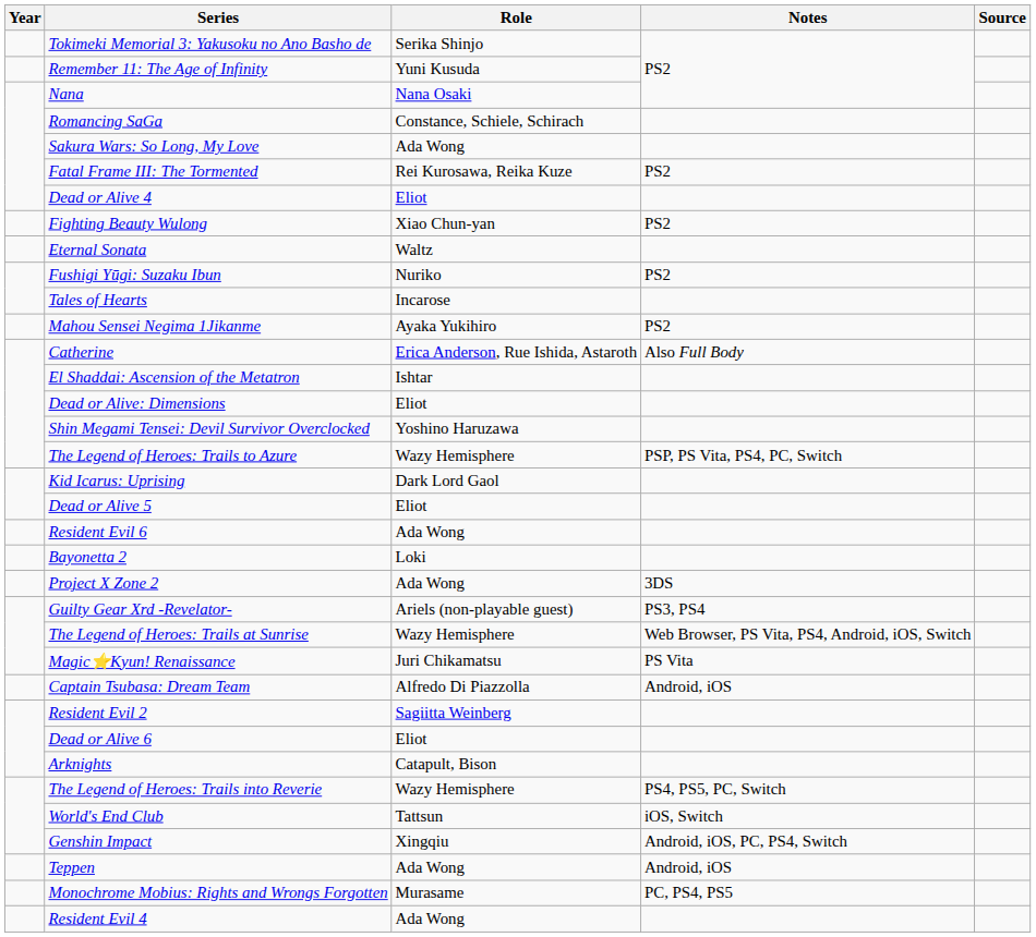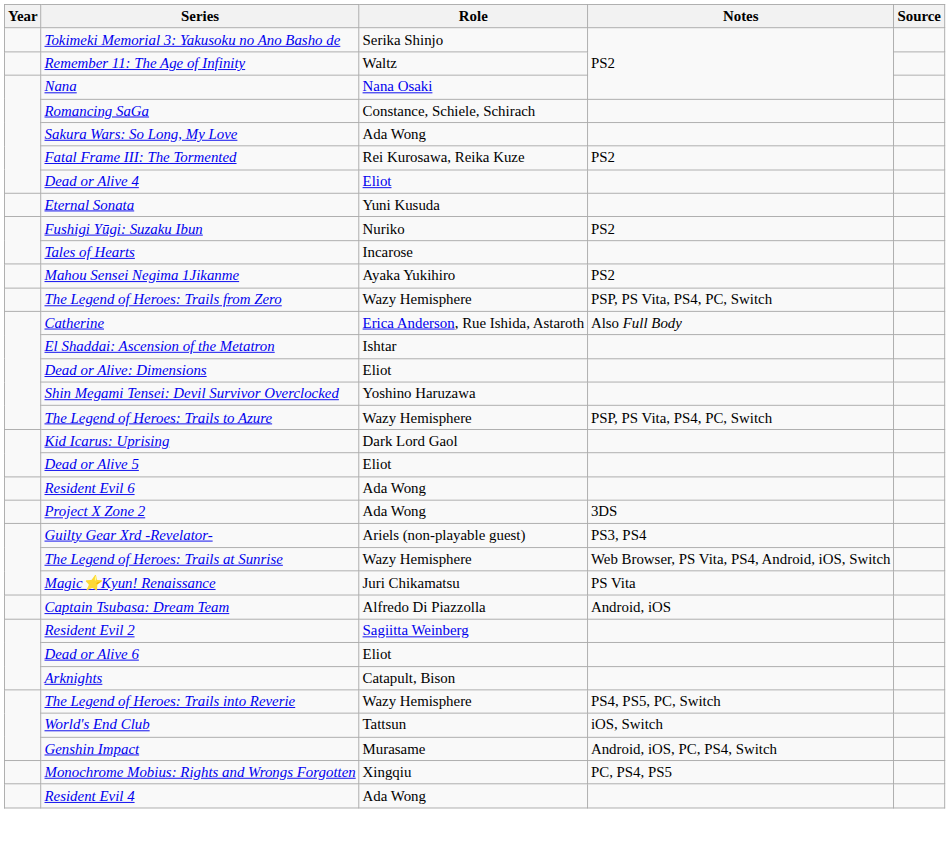 <table class="wikitable sortable plainrowheaders">
 <tr>
 <th>Year</th>
 <th>Series</th>
 <th>Role</th>
 <th class="unsortable">Notes</th>
 <th class="unsortable">Source</th>
 </tr>
 <tr>
 <td></td>
 <td><em><a href='#'>Tokimeki Memorial 3: Yakusoku no Ano Basho de</a></em></td>
 <td>Serika Shinjo</td>
 <td rowspan="3">PS2</td>
 <td></td>
 </tr>
 <tr>
 <td></td>
 <td><em><a href='#'>Remember 11: The Age of Infinity</a></em></td>
-<td>Yuni Kusuda</td>
+<td>Waltz</td>
 <td></td>
 </tr>
 <tr>
 <td rowspan="5"></td>
 <td><em><a href='#'>Nana</a></em></td>
 <td><a href='#'>Nana Osaki</a></td>
 <td></td>
 </tr>
 <tr>
 <td><em><a href='#'>Romancing SaGa</a></em></td>
 <td>Constance, Schiele, Schirach</td>
 <td></td>
 <td></td>
 </tr>
 <tr>
 <td><em><a href='#'>Sakura Wars: So Long, My Love</a></em></td>
 <td>Ada Wong</td>
 <td></td>
 <td></td>
 </tr>
 <tr>
 <td><em><a href='#'>Fatal Frame III: The Tormented</a></em></td>
 <td>Rei Kurosawa, Reika Kuze</td>
 <td>PS2</td>
 <td></td>
 </tr>
 <tr>
 <td><em><a href='#'>Dead or Alive 4</a></em></td>
 <td><a href='#'>Eliot</a></td>
 <td></td>
 <td></td>
 </tr>
 <tr>
 <td></td>
-<td><em><a href='#'>Fighting Beauty Wulong</a></em></td>
-<td>Xiao Chun-yan</td>
-<td>PS2</td>
-<td></td>
-</tr>
-<tr>
-<td></td>
 <td><em><a href='#'>Eternal Sonata</a></em></td>
-<td>Waltz</td>
+<td>Yuni Kusuda</td>
 <td></td>
 <td></td>
 </tr>
 <tr>
 <td rowspan="2"></td>
 <td><em><a href='#'>Fushigi Yūgi: Suzaku Ibun</a></em></td>
 <td>Nuriko</td>
 <td>PS2</td>
 <td></td>
 </tr>
 <tr>
 <td><em><a href='#'>Tales of Hearts</a></em></td>
 <td>Incarose</td>
 <td></td>
 <td></td>
 </tr>
 <tr>
 <td></td>
 <td><em><a href='#'>Mahou Sensei Negima 1Jikanme</a> </em></td>
 <td>Ayaka Yukihiro</td>
 <td>PS2</td>
+<td></td>
+</tr>
+<tr>
+<td></td>
+<td><em><a href='#'>The Legend of Heroes: Trails from Zero</a></em></td>
+<td>Wazy Hemisphere</td>
+<td>PSP, PS Vita, PS4, PC, Switch</td>
 <td></td>
 </tr>
 <tr>
 <td rowspan="5"></td>
 <td><em><a href='#'>Catherine</a></em></td>
 <td><a href='#'>Erica Anderson</a>, Rue Ishida, Astaroth</td>
 <td>Also <em>Full Body</em></td>
 <td></td>
 </tr>
 <tr>
 <td><em><a href='#'>El Shaddai: Ascension of the Metatron</a></em></td>
 <td>Ishtar</td>
 <td></td>
 <td></td>
 </tr>
 <tr>
 <td><em><a href='#'>Dead or Alive: Dimensions</a></em></td>
 <td>Eliot</td>
 <td></td>
 <td></td>
 </tr>
 <tr>
 <td><em><a href='#'>Shin Megami Tensei: Devil Survivor Overclocked</a></em></td>
 <td>Yoshino Haruzawa</td>
 <td></td>
 <td></td>
 </tr>
 <tr>
 <td><em><a href='#'>The Legend of Heroes: Trails to Azure</a></em></td>
 <td>Wazy Hemisphere</td>
 <td>PSP, PS Vita, PS4, PC, Switch</td>
 <td></td>
 </tr>
 <tr>
 <td rowspan="2"></td>
 <td><em><a href='#'>Kid Icarus: Uprising</a></em></td>
 <td>Dark Lord Gaol</td>
 <td></td>
 <td></td>
 </tr>
 <tr>
 <td><em><a href='#'>Dead or Alive 5</a></em></td>
 <td>Eliot</td>
 <td></td>
 <td></td>
 </tr>
 <tr>
 <td></td>
 <td><em><a href='#'>Resident Evil 6</a></em></td>
 <td>Ada Wong</td>
-<td></td>
-<td></td>
-</tr>
-<tr>
-<td></td>
-<td><em><a href='#'>Bayonetta 2</a></em></td>
-<td>Loki</td>
 <td></td>
 <td></td>
 </tr>
 <tr>
 <td></td>
 <td><em><a href='#'>Project X Zone 2</a></em></td>
 <td>Ada Wong</td>
 <td>3DS</td>
 <td></td>
 </tr>
 <tr>
 <td rowspan="3"></td>
 <td><em><a href='#'>Guilty Gear Xrd -Revelator-</a></em></td>
 <td>Ariels (non-playable guest)</td>
 <td>PS3, PS4</td>
 <td></td>
 </tr>
 <tr>
 <td><em><a href='#'>The Legend of Heroes: Trails at Sunrise</a></em></td>
 <td>Wazy Hemisphere</td>
 <td>Web Browser, PS Vita, PS4, Android, iOS, Switch</td>
 <td></td>
 </tr>
 <tr>
 <td><em><a href='#'>Magic⭐Kyun! Renaissance</a></em></td>
 <td>Juri Chikamatsu</td>
 <td>PS Vita</td>
 <td></td>
 </tr>
 <tr>
 <td></td>
 <td><em><a href='#'>Captain Tsubasa: Dream Team</a></em></td>
 <td>Alfredo Di Piazzolla</td>
 <td>Android, iOS</td>
 <td></td>
 </tr>
 <tr>
 <td rowspan="3"></td>
 <td><em><a href='#'>Resident Evil 2</a></em></td>
 <td><a href='#'>Sagiitta Weinberg</a></td>
 <td></td>
 <td></td>
 </tr>
 <tr>
 <td><em><a href='#'>Dead or Alive 6</a></em></td>
 <td>Eliot</td>
 <td></td>
 <td></td>
 </tr>
 <tr>
 <td><em><a href='#'>Arknights</a></em></td>
 <td>Catapult, Bison</td>
 <td></td>
 <td></td>
 </tr>
 <tr>
 <td rowspan="3"></td>
 <td><em><a href='#'>The Legend of Heroes: Trails into Reverie</a></em></td>
 <td>Wazy Hemisphere</td>
 <td>PS4, PS5, PC, Switch</td>
 <td></td>
 </tr>
 <tr>
 <td><em><a href='#'>World's End Club</a></em></td>
 <td>Tattsun</td>
 <td>iOS, Switch</td>
 <td></td>
 </tr>
 <tr>
 <td><em><a href='#'>Genshin Impact</a></em></td>
-<td>Xingqiu</td>
+<td>Murasame</td>
 <td>Android, iOS, PC, PS4, Switch</td>
 <td></td>
 </tr>
 <tr>
 <td></td>
-<td><em><a href='#'>Teppen</a></em></td>
-<td>Ada Wong</td>
-<td>Android, iOS</td>
-<td></td>
-</tr>
-<tr>
-<td></td>
 <td><em><a href='#'>Monochrome Mobius: Rights and Wrongs Forgotten</a></em></td>
-<td>Murasame</td>
+<td>Xingqiu</td>
 <td>PC, PS4, PS5</td>
 <td></td>
 </tr>
 <tr>
 <td></td>
 <td><em><a href='#'>Resident Evil 4</a></em></td>
 <td>Ada Wong</td>
 <td></td>
 <td></td>
 </tr>
 </table>
